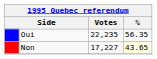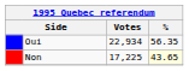 <table class="wikitable" style="font-size: 95%; clear:both">
 <tr style="background-color:#E9E9E9">
 <th colspan=4><a href='#'>1995 Quebec referendum</a></th>
 </tr>
 <tr style="background-color:#E9E9E9">
 <th colspan=2 style="width: 130px">Side</th>
 <th style="width: 50px">Votes</th>
 <th style="width: 40px">%</th>
 </tr>
 <tr>
 <td bgcolor="blue"></td>
 <td>Oui</td>
-<td>22,235</td>
+<td>22,934</td>
 <td>56.35</td>
 </tr>
 <tr>
 <td bgcolor="red"></td>
 <td>Non</td>
-<td>17,227</td>
+<td>17,225</td>
 <td style="background: lightyellow;">43.65</td>
 </tr>
 <tr>
 </tr>
 </table>
